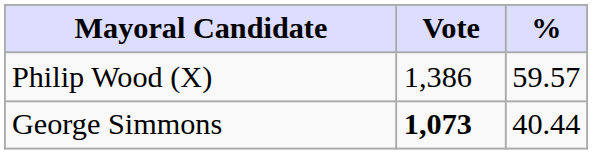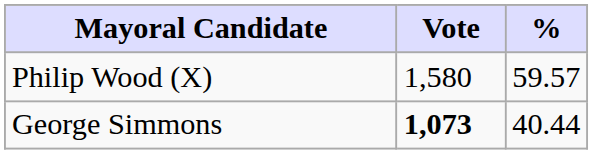 <table class="wikitable">
 <tr>
 <th style="background:#ddf; width:200px;">Mayoral Candidate</th>
 <th style="background:#ddf; width:50px;">Vote</th>
 <th style="background:#ddf; width:30px;">%</th>
 </tr>
 <tr>
 <td>Philip Wood (X)</td>
-<td>1,386</td>
+<td>1,580</td>
 <td>59.57</td>
 </tr>
 <tr>
 <td>George Simmons</td>
 <td><strong>1,073</strong></td>
 <td>40.44</td>
 </tr>
 </table>
